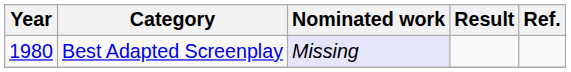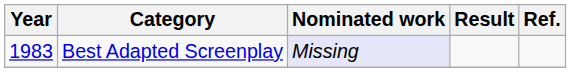 <table class="wikitable sortable">
 <tr>
 <th>Year</th>
 <th>Category</th>
 <th>Nominated work</th>
 <th>Result</th>
 <th>Ref.</th>
 </tr>
 <tr>
-<td><a href='#'>1980</a></td>
+<td><a href='#'>1983</a></td>
 <td><a href='#'>Best Adapted Screenplay</a></td>
 <td style="background: lavender;"><em>Missing</em></td>
 <td></td>
 <td></td>
 </tr>
 <tr>
 </tr>
 </table>
